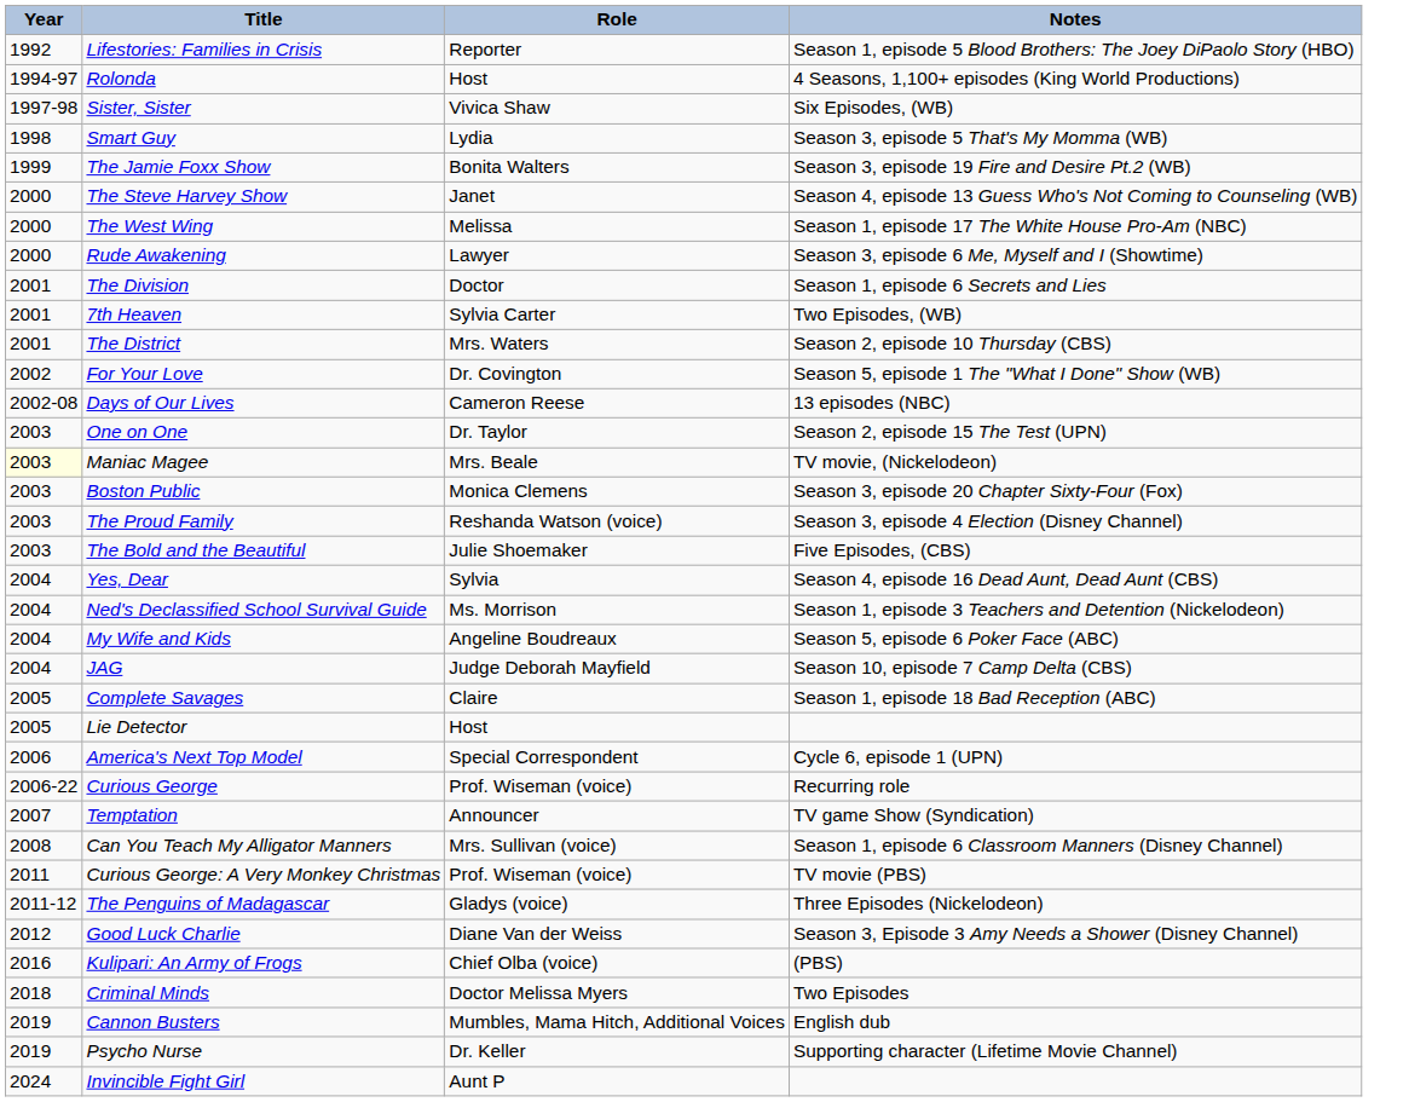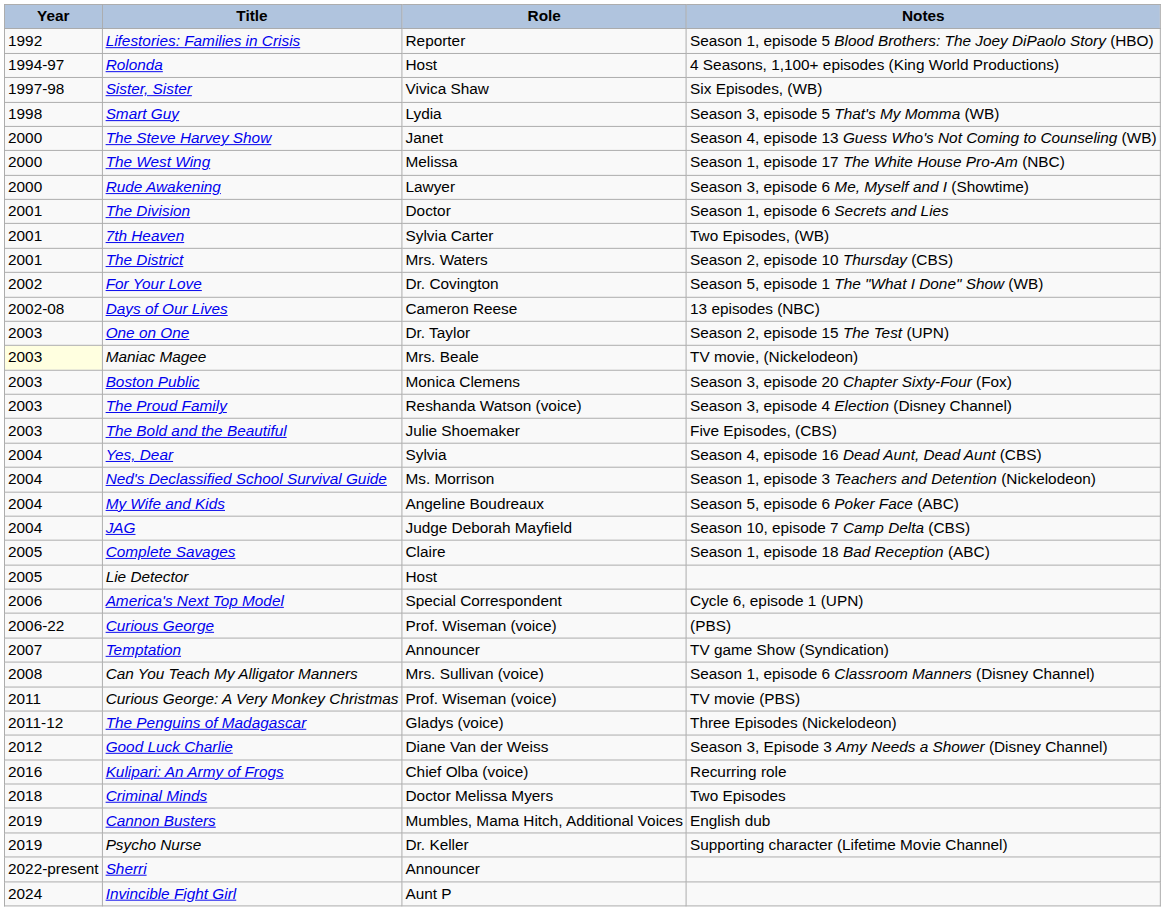 <table class="wikitable">
 <tr>
 <th style="background:#B0C4DE;">Year</th>
 <th style="background:#B0C4DE;">Title</th>
 <th style="background:#B0C4DE;">Role</th>
 <th style="background:#B0C4DE;">Notes</th>
 </tr>
 <tr>
 <td>1992</td>
 <td><em><a href='#'>Lifestories: Families in Crisis</a></em></td>
 <td>Reporter</td>
 <td>Season 1, episode 5 <em>Blood Brothers: The Joey DiPaolo Story</em> (HBO)</td>
 </tr>
 <tr>
 <td>1994-97</td>
 <td><em><a href='#'>Rolonda</a></em></td>
 <td>Host</td>
 <td>4 Seasons, 1,100+ episodes (King World Productions)</td>
 </tr>
 <tr>
 <td>1997-98</td>
 <td><em><a href='#'>Sister, Sister</a></em></td>
 <td>Vivica Shaw</td>
 <td>Six Episodes, (WB)</td>
 </tr>
 <tr>
 <td>1998</td>
 <td><em><a href='#'>Smart Guy</a></em></td>
 <td>Lydia</td>
 <td>Season 3, episode 5 <em>That's My Momma</em> (WB)</td>
-</tr>
-<tr>
-<td>1999</td>
-<td><em><a href='#'>The Jamie Foxx Show</a></em></td>
-<td>Bonita Walters</td>
-<td>Season 3, episode 19 <em>Fire and Desire Pt.2</em> (WB)</td>
 </tr>
 <tr>
 <td>2000</td>
 <td><em><a href='#'>The Steve Harvey Show</a></em></td>
 <td>Janet</td>
 <td>Season 4, episode 13 <em>Guess Who's Not Coming to Counseling</em> (WB)</td>
 </tr>
 <tr>
 <td>2000</td>
 <td><em><a href='#'>The West Wing</a></em></td>
 <td>Melissa</td>
 <td>Season 1, episode 17 <em>The White House Pro-Am</em> (NBC)</td>
 </tr>
 <tr>
 <td>2000</td>
 <td><em><a href='#'>Rude Awakening</a></em></td>
 <td>Lawyer</td>
 <td>Season 3, episode 6 <em>Me, Myself and I</em> (Showtime)</td>
 </tr>
 <tr>
 <td>2001</td>
 <td><em><a href='#'>The Division</a></em></td>
 <td>Doctor</td>
 <td>Season 1, episode 6 <em>Secrets and Lies</em></td>
 </tr>
 <tr>
 <td>2001</td>
 <td><em><a href='#'>7th Heaven</a></em></td>
 <td>Sylvia Carter</td>
 <td>Two Episodes, (WB)</td>
 </tr>
 <tr>
 <td>2001</td>
 <td><em><a href='#'>The District</a></em></td>
 <td>Mrs. Waters</td>
 <td>Season 2, episode 10 <em>Thursday</em> (CBS)</td>
 </tr>
 <tr>
 <td>2002</td>
 <td><em><a href='#'>For Your Love</a></em></td>
 <td>Dr. Covington</td>
 <td>Season 5, episode 1 <em>The "What I Done" Show</em> (WB)</td>
 </tr>
 <tr>
 <td>2002-08</td>
 <td><em><a href='#'>Days of Our Lives</a></em></td>
 <td>Cameron Reese</td>
 <td>13 episodes (NBC)</td>
 </tr>
 <tr>
 <td>2003</td>
 <td><em><a href='#'>One on One</a></em></td>
 <td>Dr. Taylor</td>
 <td>Season 2, episode 15 <em>The Test</em> (UPN)</td>
 </tr>
 <tr>
 <td style="background: lightyellow;">2003</td>
 <td><em>Maniac Magee</em></td>
 <td>Mrs. Beale</td>
 <td>TV movie, (Nickelodeon)</td>
 </tr>
 <tr>
 <td>2003</td>
 <td><em><a href='#'>Boston Public</a></em></td>
 <td>Monica Clemens</td>
 <td>Season 3, episode 20 <em>Chapter Sixty-Four</em> (Fox)</td>
 </tr>
 <tr>
 <td>2003</td>
 <td><em><a href='#'>The Proud Family</a></em></td>
 <td>Reshanda Watson (voice)</td>
 <td>Season 3, episode 4 <em>Election</em> (Disney Channel)</td>
 </tr>
 <tr>
 <td>2003</td>
 <td><em><a href='#'>The Bold and the Beautiful</a></em></td>
 <td>Julie Shoemaker</td>
 <td>Five Episodes, (CBS)</td>
 </tr>
 <tr>
 <td>2004</td>
 <td><em><a href='#'>Yes, Dear</a></em></td>
 <td>Sylvia</td>
 <td>Season 4, episode 16 <em>Dead Aunt, Dead Aunt</em> (CBS)</td>
 </tr>
 <tr>
 <td>2004</td>
 <td><em><a href='#'>Ned's Declassified School Survival Guide</a></em></td>
 <td>Ms. Morrison</td>
 <td>Season 1, episode 3 <em>Teachers and Detention</em> (Nickelodeon)</td>
 </tr>
 <tr>
 <td>2004</td>
 <td><em><a href='#'>My Wife and Kids</a></em></td>
 <td>Angeline Boudreaux</td>
 <td>Season 5, episode 6 <em>Poker Face</em> (ABC)</td>
 </tr>
 <tr>
 <td>2004</td>
 <td><em><a href='#'>JAG</a></em></td>
 <td>Judge Deborah Mayfield</td>
 <td>Season 10, episode 7 <em>Camp Delta</em> (CBS)</td>
 </tr>
 <tr>
 <td>2005</td>
 <td><em><a href='#'>Complete Savages</a></em></td>
 <td>Claire</td>
 <td>Season 1, episode 18 <em>Bad Reception</em> (ABC)</td>
 </tr>
 <tr>
 <td>2005</td>
 <td><em>Lie Detector</em></td>
 <td>Host</td>
 </tr>
 <tr>
 <td>2006</td>
 <td><em><a href='#'>America's Next Top Model</a></em></td>
 <td>Special Correspondent</td>
 <td>Cycle 6, episode 1 (UPN)</td>
 </tr>
 <tr>
 <td>2006-22</td>
 <td><em><a href='#'>Curious George</a></em></td>
 <td>Prof. Wiseman (voice)</td>
-<td>Recurring role</td>
+<td>(PBS)</td>
 </tr>
 <tr>
 <td>2007</td>
 <td><em><a href='#'>Temptation</a></em></td>
 <td>Announcer</td>
 <td>TV game Show (Syndication)</td>
 </tr>
 <tr>
 <td>2008</td>
 <td><em>Can You Teach My Alligator Manners</em></td>
 <td>Mrs. Sullivan (voice)</td>
 <td>Season 1, episode 6 <em>Classroom Manners</em> (Disney Channel)</td>
 </tr>
 <tr>
 <td>2011</td>
 <td><em>Curious George: A Very Monkey Christmas</em></td>
 <td>Prof. Wiseman (voice)</td>
 <td>TV movie (PBS)</td>
 </tr>
 <tr>
 <td>2011-12</td>
 <td><em><a href='#'>The Penguins of Madagascar</a></em></td>
 <td>Gladys (voice)</td>
 <td>Three Episodes (Nickelodeon)</td>
 </tr>
 <tr>
 <td>2012</td>
 <td><em><a href='#'>Good Luck Charlie</a></em></td>
 <td>Diane Van der Weiss</td>
 <td>Season 3, Episode 3 <em>Amy Needs a Shower</em> (Disney Channel)</td>
 </tr>
 <tr>
 <td>2016</td>
 <td><em><a href='#'>Kulipari: An Army of Frogs</a></em></td>
 <td>Chief Olba (voice)</td>
-<td>(PBS)</td>
+<td>Recurring role</td>
 </tr>
 <tr>
 <td>2018</td>
 <td><em><a href='#'>Criminal Minds</a> </em></td>
 <td>Doctor Melissa Myers</td>
 <td>Two Episodes</td>
 </tr>
 <tr>
 <td>2019</td>
 <td><em><a href='#'>Cannon Busters</a></em></td>
 <td>Mumbles, Mama Hitch, Additional Voices</td>
 <td>English dub</td>
 </tr>
 <tr>
 <td>2019</td>
 <td><em>Psycho Nurse</em></td>
 <td>Dr. Keller</td>
 <td>Supporting character (Lifetime Movie Channel)</td>
 </tr>
 <tr>
+<td>2022-present</td>
+<td><em><a href='#'>Sherri</a></em></td>
+<td>Announcer</td>
+<td></td>
+</tr>
+<tr>
 <td>2024</td>
 <td><em><a href='#'>Invincible Fight Girl</a></em></td>
 <td>Aunt P</td>
 <td></td>
 </tr>
 </table>
